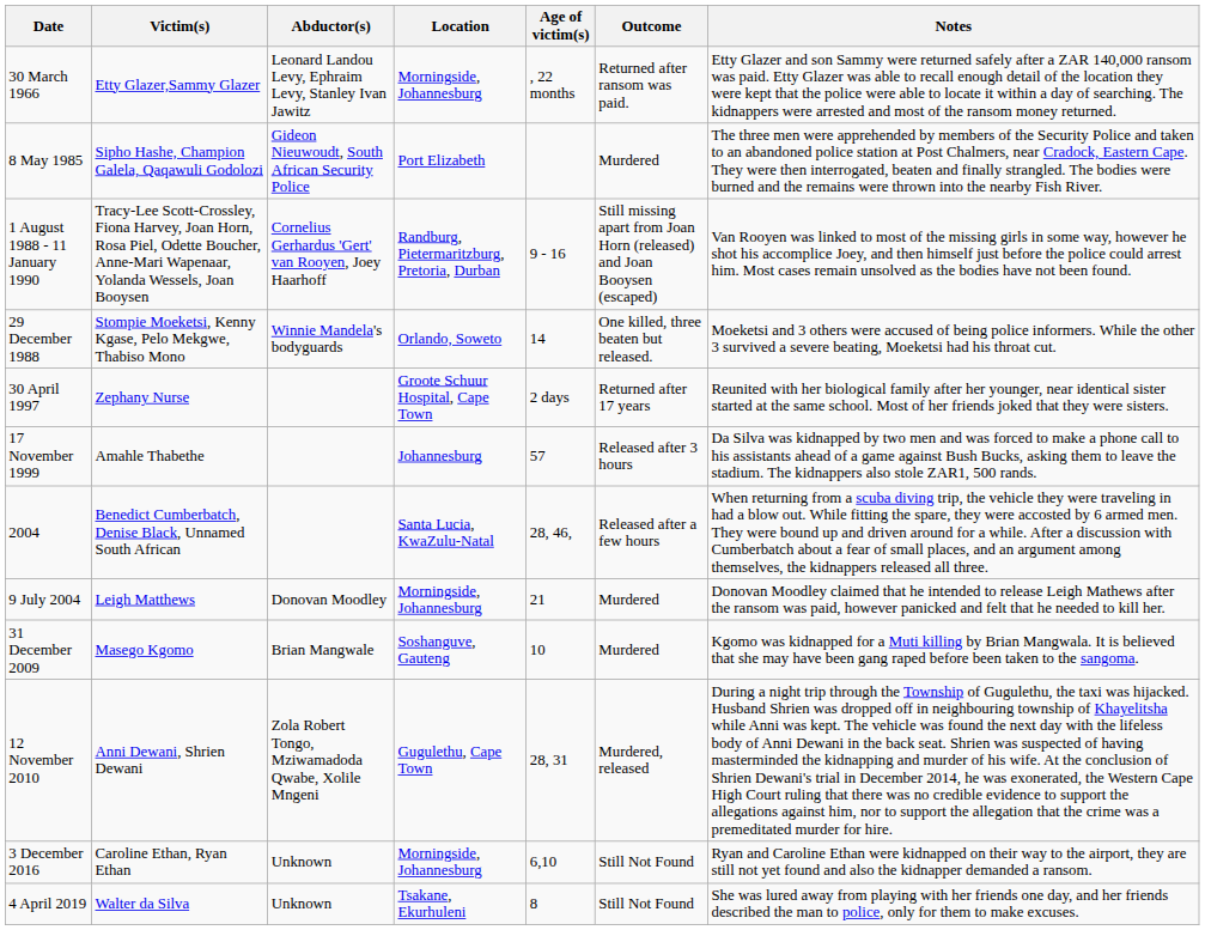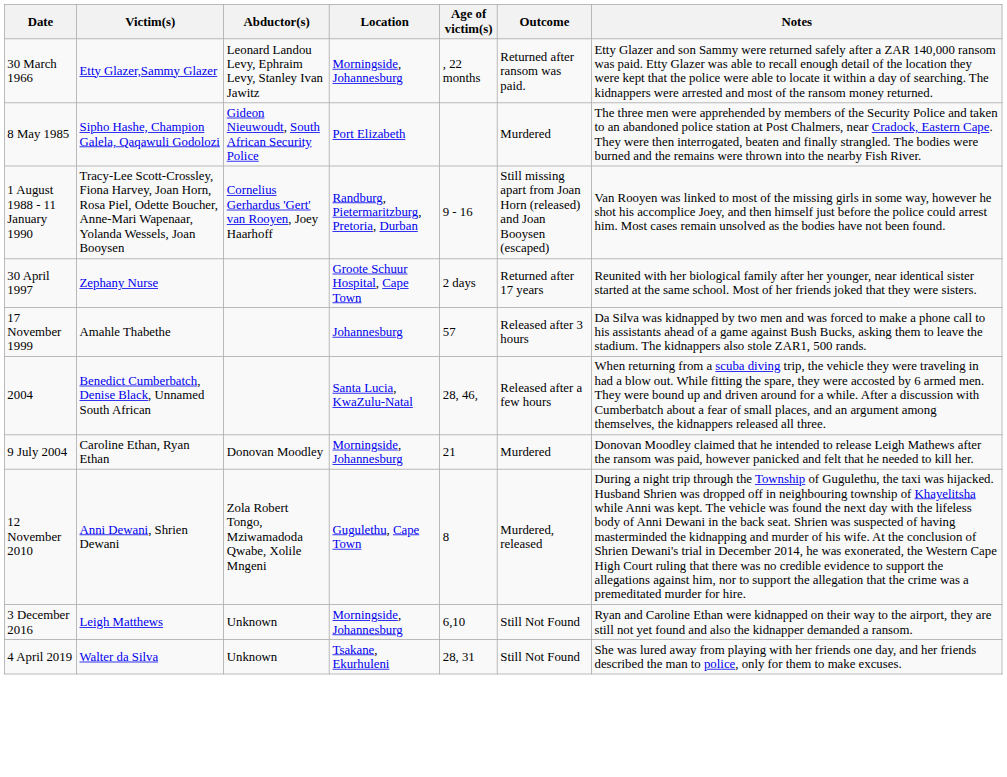 <table class="wikitable sortable">
 <tr>
 <th>Date</th>
 <th>Victim(s)</th>
 <th>Abductor(s)</th>
 <th>Location</th>
 <th>Age of victim(s)</th>
 <th>Outcome</th>
 <th>Notes</th>
 </tr>
 <tr>
 <td>30 March 1966</td>
 <td><a href='#'>Etty Glazer,Sammy Glazer</a></td>
 <td>Leonard Landou Levy, Ephraim Levy, Stanley Ivan Jawitz</td>
 <td><a href='#'>Morningside</a>, <a href='#'>Johannesburg</a></td>
 <td>, 22 months</td>
 <td>Returned after ransom was paid.</td>
 <td>Etty Glazer and son Sammy were returned safely after a ZAR 140,000 ransom was paid. Etty Glazer was able to recall enough detail of the location they were kept that the police were able to locate it within a day of searching. The kidnappers were arrested and most of the ransom money returned.</td>
 </tr>
 <tr>
 <td>8 May 1985</td>
 <td><a href='#'>Sipho Hashe, Champion Galela, Qaqawuli Godolozi</a></td>
 <td><a href='#'>Gideon Nieuwoudt</a>, <a href='#'>South African Security Police</a></td>
 <td><a href='#'>Port Elizabeth</a></td>
 <td></td>
 <td>Murdered</td>
 <td>The three men were apprehended by members of the Security Police and taken to an abandoned police station at Post Chalmers, near <a href='#'>Cradock, Eastern Cape</a>. They were then interrogated, beaten and finally strangled. The bodies were burned and the remains were thrown into the nearby Fish River.</td>
 </tr>
 <tr>
 <td>1 August 1988 - 11 January 1990</td>
 <td>Tracy-Lee Scott-Crossley, Fiona Harvey, Joan Horn, Rosa Piel, Odette Boucher, Anne-Mari Wapenaar, Yolanda Wessels, Joan Booysen</td>
 <td><a href='#'>Cornelius Gerhardus 'Gert' van Rooyen</a>, Joey Haarhoff</td>
 <td><a href='#'>Randburg</a>, <a href='#'>Pietermaritzburg</a>, <a href='#'>Pretoria</a>, <a href='#'>Durban</a></td>
 <td>9 - 16</td>
 <td>Still missing apart from Joan Horn (released) and Joan Booysen (escaped)</td>
 <td>Van Rooyen was linked to most of the missing girls in some way, however he shot his accomplice Joey, and then himself just before the police could arrest him. Most cases remain unsolved as the bodies have not been found.</td>
 </tr>
 <tr>
-<td>29 December 1988</td>
-<td><a href='#'>Stompie Moeketsi</a>, Kenny Kgase, Pelo Mekgwe, Thabiso Mono</td>
-<td><a href='#'>Winnie Mandela</a>'s bodyguards</td>
-<td><a href='#'>Orlando, Soweto</a></td>
-<td>14</td>
-<td>One killed, three beaten but released.</td>
-<td>Moeketsi and 3 others were accused of being police informers. While the other 3 survived a severe beating, Moeketsi had his throat cut.</td>
-</tr>
-<tr>
 <td>30 April 1997</td>
 <td><a href='#'>Zephany Nurse</a></td>
 <td></td>
 <td><a href='#'>Groote Schuur Hospital</a>, <a href='#'>Cape Town</a></td>
 <td>2 days</td>
 <td>Returned after 17 years</td>
 <td>Reunited with her biological family after her younger, near identical sister started at the same school. Most of her friends joked that they were sisters.</td>
 </tr>
 <tr>
 <td>17 November 1999</td>
 <td>Amahle Thabethe</td>
 <td></td>
 <td><a href='#'>Johannesburg</a></td>
 <td>57</td>
 <td>Released after 3 hours</td>
 <td>Da Silva was kidnapped by two men and was forced to make a phone call to his assistants ahead of a game against Bush Bucks, asking them to leave the stadium. The kidnappers also stole ZAR1, 500 rands.</td>
 </tr>
 <tr>
 <td>2004</td>
 <td><a href='#'>Benedict Cumberbatch</a>, <a href='#'>Denise Black</a>, Unnamed South African</td>
 <td></td>
 <td><a href='#'>Santa Lucia</a>, <a href='#'>KwaZulu-Natal</a></td>
 <td>28, 46, </td>
 <td>Released after a few hours</td>
 <td>When returning from a <a href='#'>scuba diving</a> trip, the vehicle they were traveling in had a blow out. While fitting the spare, they were accosted by 6 armed men. They were bound up and driven around for a while. After a discussion with Cumberbatch about a fear of small places, and an argument among themselves, the kidnappers released all three.</td>
 </tr>
 <tr>
 <td>9 July 2004</td>
-<td><a href='#'>Leigh Matthews</a></td>
+<td>Caroline Ethan, Ryan Ethan</td>
 <td>Donovan Moodley</td>
 <td><a href='#'>Morningside</a>, <a href='#'>Johannesburg</a></td>
 <td>21</td>
 <td>Murdered</td>
 <td>Donovan Moodley claimed that he intended to release Leigh Mathews after the ransom was paid, however panicked and felt that he needed to kill her.</td>
 </tr>
 <tr>
-<td>31 December 2009</td>
-<td><a href='#'>Masego Kgomo</a></td>
-<td>Brian Mangwale</td>
-<td><a href='#'>Soshanguve</a>, <a href='#'>Gauteng</a></td>
-<td>10</td>
-<td>Murdered</td>
-<td>Kgomo was kidnapped for a <a href='#'>Muti killing</a> by Brian Mangwala. It is believed that she may have been gang raped before been taken to the <a href='#'>sangoma</a>.</td>
-</tr>
-<tr>
 <td>12 November 2010</td>
 <td><a href='#'>Anni Dewani</a>, Shrien Dewani</td>
 <td>Zola Robert Tongo, Mziwamadoda Qwabe, Xolile Mngeni</td>
 <td><a href='#'>Gugulethu</a>, <a href='#'>Cape Town</a></td>
-<td>28, 31</td>
+<td>8</td>
 <td>Murdered, released</td>
 <td>During a night trip through the <a href='#'>Township</a> of Gugulethu, the taxi was hijacked. Husband Shrien was dropped off in neighbouring township of <a href='#'>Khayelitsha</a> while Anni was kept. The vehicle was found the next day with the lifeless body of Anni Dewani in the back seat. Shrien was suspected of having masterminded the kidnapping and murder of his wife. At the conclusion of Shrien Dewani's trial in December 2014, he was exonerated, the Western Cape High Court ruling that there was no credible evidence to support the allegations against him, nor to support the allegation that the crime was a premeditated murder for hire.</td>
 </tr>
 <tr>
 <td>3 December 2016</td>
-<td>Caroline Ethan, Ryan Ethan</td>
+<td><a href='#'>Leigh Matthews</a></td>
 <td>Unknown</td>
 <td><a href='#'>Morningside</a>, <a href='#'>Johannesburg</a></td>
 <td>6,10</td>
 <td>Still Not Found</td>
 <td>Ryan and Caroline Ethan were kidnapped on their way to the airport, they are still not yet found and also the kidnapper demanded a ransom.</td>
 </tr>
 <tr>
 <td>4 April 2019</td>
 <td><a href='#'>Walter da Silva</a></td>
 <td>Unknown</td>
 <td><a href='#'>Tsakane</a>, <a href='#'>Ekurhuleni</a></td>
-<td>8</td>
+<td>28, 31</td>
 <td>Still Not Found</td>
 <td>She was lured away from playing with her friends one day, and her friends described the man to <a href='#'>police</a>, only for them to make excuses.</td>
 </tr>
 </table>
